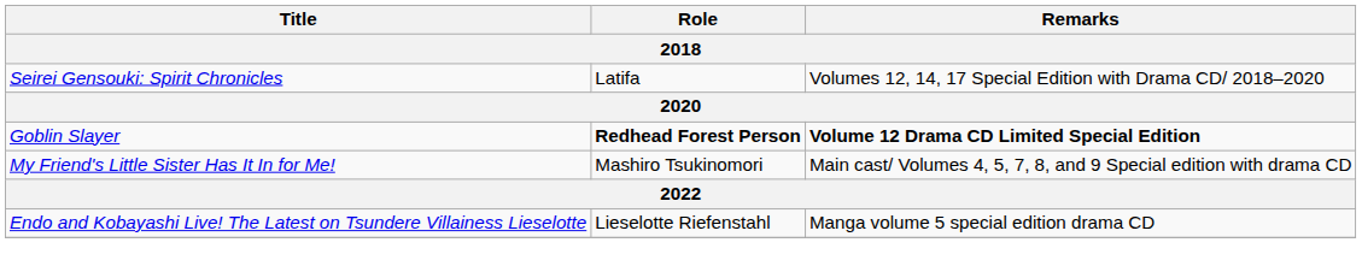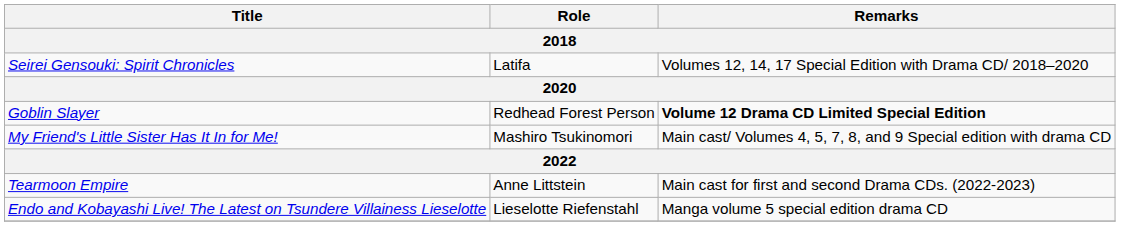 <table class="wikitable">
 <tr>
 <th>Title</th>
 <th>Role</th>
 <th>Remarks</th>
 </tr>
 <tr>
 <th colspan='3'>2018</th>
 </tr>
 <tr>
 <td><em><a href='#'>Seirei Gensouki: Spirit Chronicles</a></em></td>
 <td>Latifa</td>
 <td>Volumes 12, 14, 17 Special Edition with Drama CD/ 2018–2020</td>
 </tr>
 <tr>
 <th colspan='3'>2020</th>
 </tr>
 <tr>
 <td><em><a href='#'>Goblin Slayer</a></em></td>
-<td><strong>Redhead Forest Person</strong></td>
+<td>Redhead Forest Person</td>
 <td><strong>Volume 12 Drama CD Limited Special Edition</strong></td>
 </tr>
 <tr>
 <td><em><a href='#'>My Friend's Little Sister Has It In for Me!</a></em></td>
 <td>Mashiro Tsukinomori</td>
 <td>Main cast/ Volumes 4, 5, 7, 8, and 9 Special edition with drama CD</td>
 </tr>
 <tr>
 <th colspan='3'>2022</th>
 </tr>
 <tr>
+<td><em><a href='#'>Tearmoon Empire</a></em></td>
+<td>Anne Littstein</td>
+<td>Main cast for first and second Drama CDs. (2022-2023)</td>
+</tr>
+<tr>
 <td><em><a href='#'>Endo and Kobayashi Live! The Latest on Tsundere Villainess Lieselotte</a></em></td>
 <td>Lieselotte Riefenstahl</td>
 <td>Manga volume 5 special edition drama CD</td>
 </tr>
 <tr>
 </tr>
 </table>
